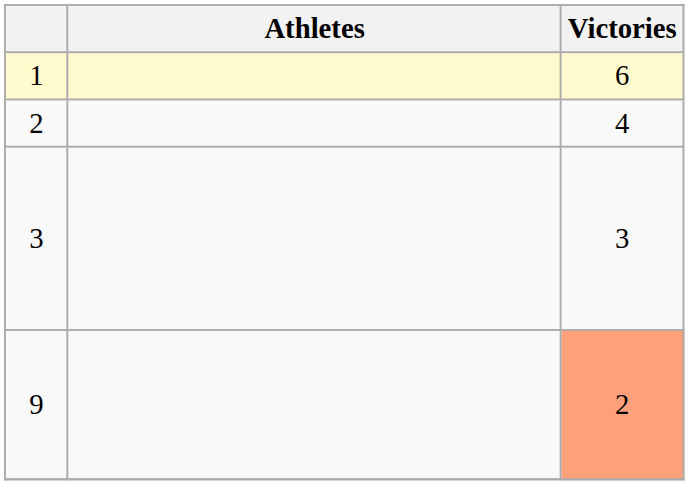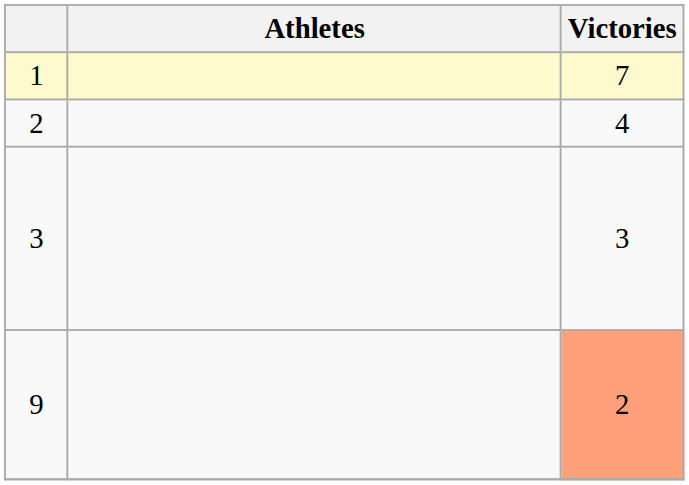 <table class="wikitable" style="font-size:95%; width:360px">
 <tr>
 <th width=10%></th>
 <th width=80%>Athletes</th>
 <th width=10%>Victories</th>
 </tr>
 <tr bgcolor="#FFFACD">
 <td align=center>1</td>
 <td></td>
-<td align="center">6</td>
+<td align="center">7</td>
 </tr>
 <tr>
 <td align=center>2</td>
 <td></td>
 <td align="center">4</td>
 </tr>
 <tr>
 <td align=center>3</td>
 <td><br><br><br><br><br></td>
 <td align=center>3</td>
 </tr>
 <tr>
 <td align=center>9</td>
 <td><br><br><br><br></td>
 <td align="center" style="background: lightsalmon;">2</td>
 </tr>
 <tr>
 </tr>
 </table>
